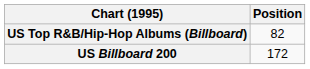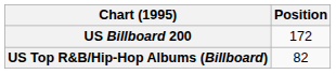 <table class="wikitable plainrowheaders" style="text-align:center">
 <tr>
 <th scope="col">Chart (1995)</th>
 <th scope="col">Position</th>
 </tr>
 <tr>
+<th scope="row">US <em>Billboard</em> 200</th>
+<td>172</td>
+</tr>
+<tr>
 <th scope="row">US Top R&B/Hip-Hop Albums (<em>Billboard</em>)</th>
 <td>82</td>
 </tr>
-<tr>
-<th scope="row">US <em>Billboard</em> 200</th>
-<td>172</td>
-</tr>
 </table>
